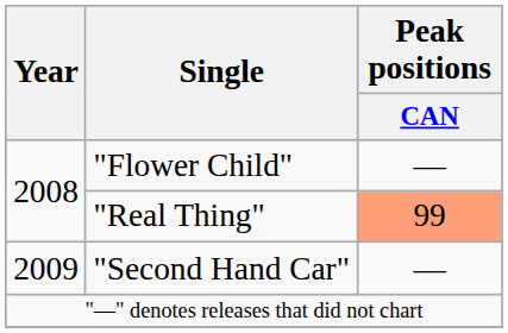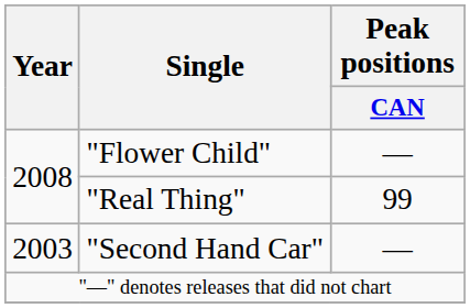 <table class="wikitable" style="text-align:center;">
 <tr>
 <th rowspan="2">Year</th>
 <th rowspan="2">Single</th>
 <th>Peak positions</th>
 </tr>
 <tr style="font-size:smaller;">
 <th width="65"><a href='#'>CAN</a></th>
 </tr>
 <tr>
 <td rowspan="2">2008</td>
 <td align="left">"Flower Child"</td>
 <td>—</td>
 </tr>
 <tr>
 <td align="left">"Real Thing"</td>
-<td style="background: lightsalmon;">99</td>
+<td>99</td>
 </tr>
 <tr>
-<td>2009</td>
+<td>2003</td>
 <td align="left">"Second Hand Car"</td>
 <td>—</td>
 </tr>
 <tr>
 <td colspan="3" style="font-size:8pt">"—" denotes releases that did not chart</td>
 </tr>
 <tr>
 </tr>
 </table>
